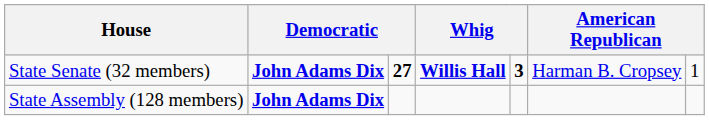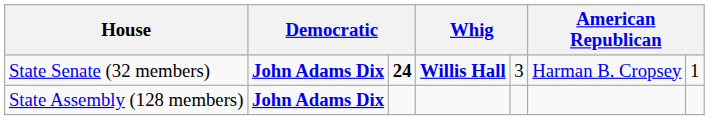 <table class=wikitable>
 <tr bgcolor=lightgrey>
 <th>House</th>
 <th colspan=2><a href='#'>Democratic</a></th>
 <th colspan=2><a href='#'>Whig</a></th>
 <th colspan=2><a href='#'>American<br>Republican</a></th>
 </tr>
 <tr>
 <td><a href='#'>State Senate</a> (32 members)</td>
 <td><strong> <a href='#'>John Adams Dix</a></strong></td>
-<td><strong>27</strong></td>
+<td><strong>24</strong></td>
 <td><strong><a href='#'>Willis Hall</a></strong></td>
-<td><strong>3</strong></td>
+<td>3</td>
 <td><a href='#'>Harman B. Cropsey</a></td>
 <td>1</td>
 </tr>
 <tr>
 <td><a href='#'>State Assembly</a> (128 members)</td>
 <td><strong> <a href='#'>John Adams Dix</a></strong></td>
 <td></td>
 <td></td>
 <td></td>
 <td></td>
 <td></td>
 </tr>
 </table>
